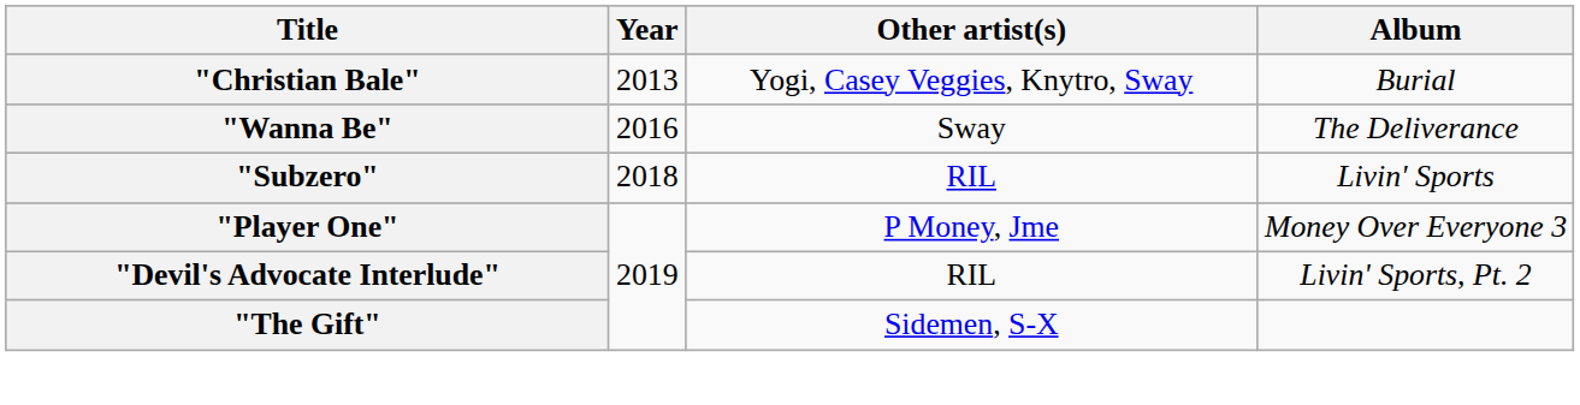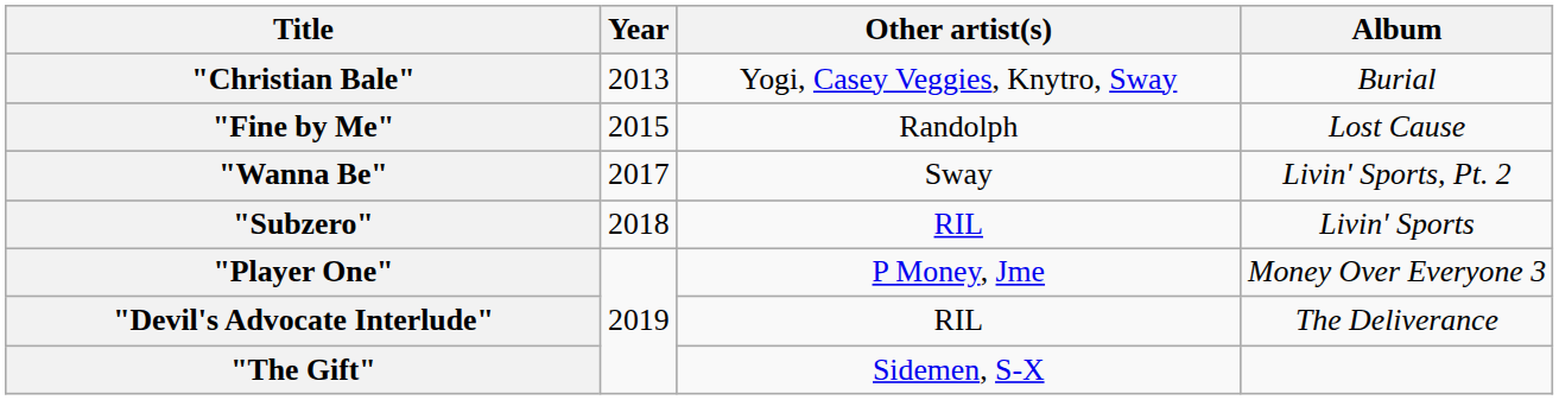 <table class="wikitable plainrowheaders" style="text-align:center;">
 <tr>
 <th scope="col" style="width:19em;">Title</th>
 <th scope="col" style="width:1em;">Year</th>
 <th scope="col" style="width:18em;">Other artist(s)</th>
 <th scope="col">Album</th>
 </tr>
 <tr>
 <th scope="row">"Christian Bale"</th>
 <td>2013</td>
 <td>Yogi, <a href='#'>Casey Veggies</a>, Knytro, <a href='#'>Sway</a></td>
 <td><em>Burial</em></td>
 </tr>
 <tr>
+<th scope="row">"Fine by Me"</th>
+<td>2015</td>
+<td>Randolph</td>
+<td><em>Lost Cause</em></td>
+</tr>
+<tr>
 <th scope="row">"Wanna Be"</th>
-<td>2016</td>
+<td>2017</td>
 <td>Sway</td>
-<td><em>The Deliverance</em></td>
+<td><em>Livin' Sports, Pt. 2</em></td>
 </tr>
 <tr>
 <th scope="row">"Subzero"</th>
 <td>2018</td>
 <td><a href='#'>RIL</a></td>
 <td><em>Livin' Sports</em></td>
 </tr>
 <tr>
 <th scope="row">"Player One"</th>
 <td rowspan="3">2019</td>
 <td><a href='#'>P Money</a>, <a href='#'>Jme</a></td>
 <td><em>Money Over Everyone 3</em></td>
 </tr>
 <tr>
 <th scope="row">"Devil's Advocate Interlude"</th>
 <td>RIL</td>
-<td><em>Livin' Sports, Pt. 2</em></td>
+<td><em>The Deliverance</em></td>
 </tr>
 <tr>
 <th scope="row">"The Gift"</th>
 <td><a href='#'>Sidemen</a>, <a href='#'>S-X</a></td>
 <td></td>
 </tr>
 </table>
